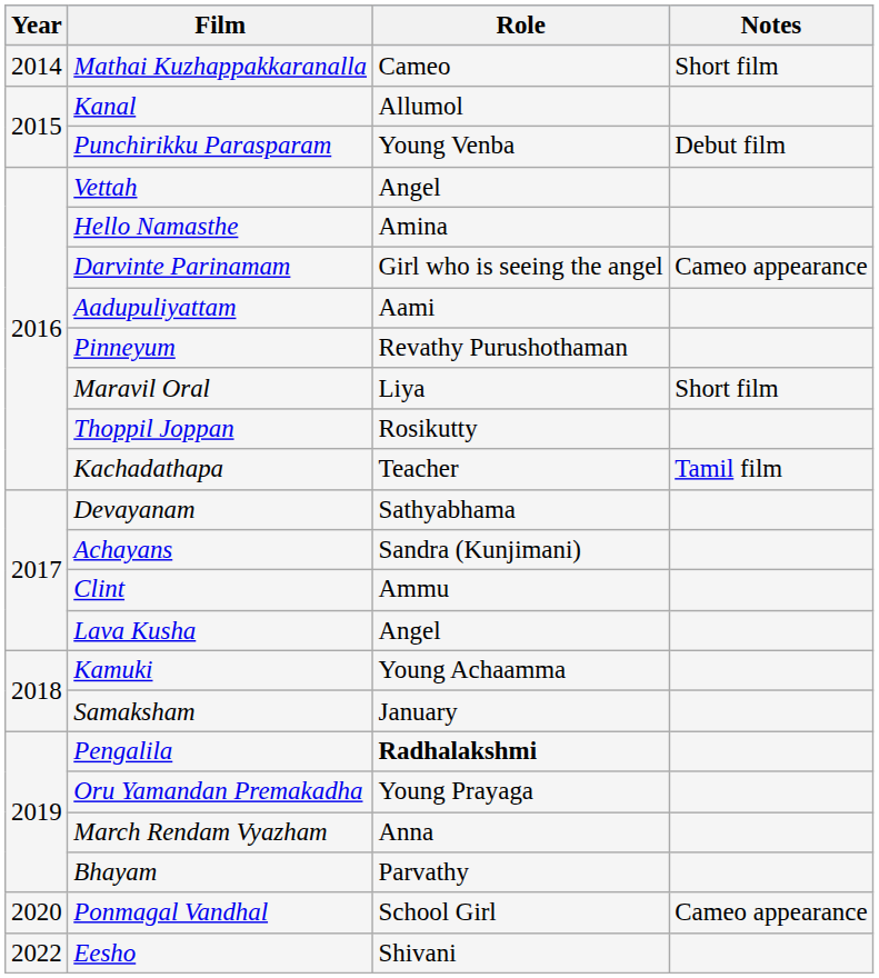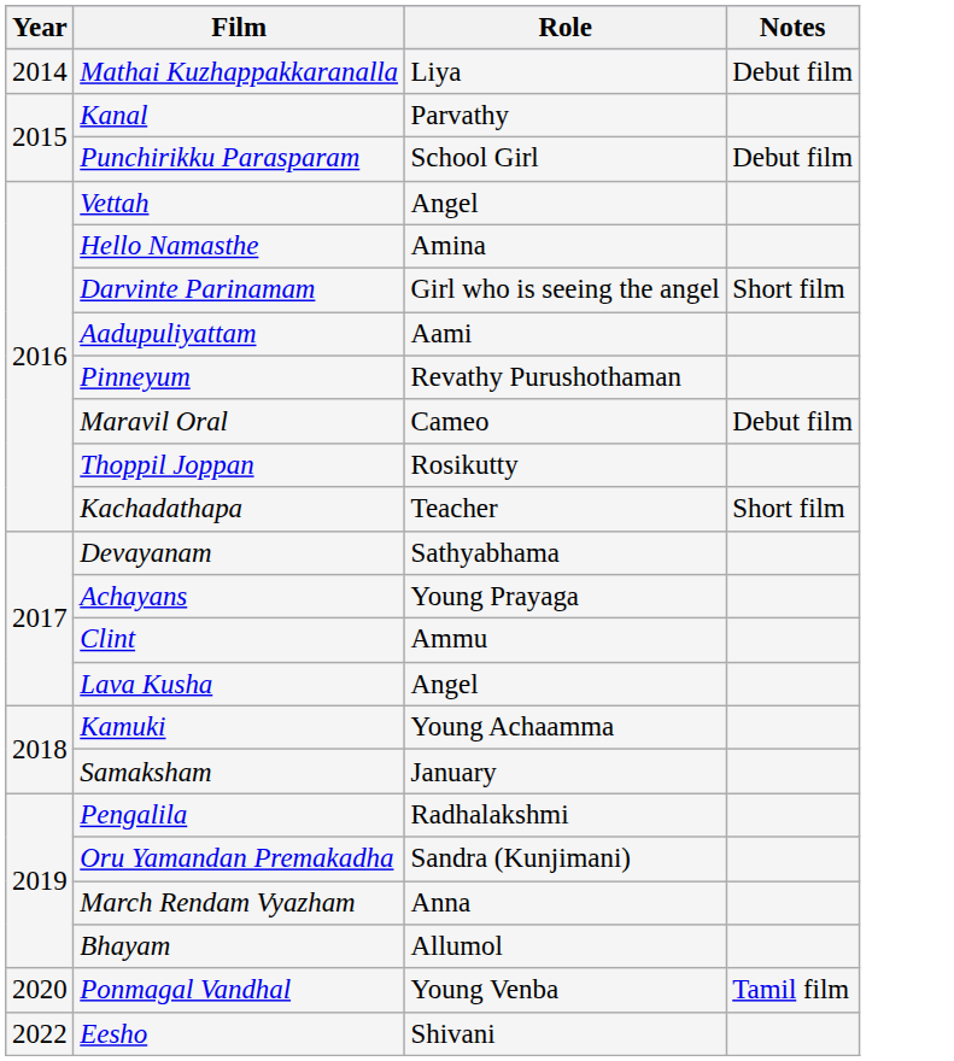 <table class="wikitable sortable" style="background:#f5f5f5;">
 <tr style="background:#B0C4DE;">
 <th>Year</th>
 <th>Film</th>
 <th>Role</th>
 <th>Notes</th>
 </tr>
 <tr>
 <td>2014</td>
 <td><em><a href='#'>Mathai Kuzhappakkaranalla</a></em></td>
-<td>Cameo</td>
-<td>Short film</td>
+<td>Liya</td>
+<td>Debut film</td>
 </tr>
 <tr>
 <td rowspan=2>2015</td>
 <td><em><a href='#'>Kanal</a></em></td>
-<td>Allumol</td>
+<td>Parvathy</td>
 <td></td>
 </tr>
 <tr>
 <td><em><a href='#'>Punchirikku Parasparam</a></em></td>
-<td>Young Venba</td>
+<td>School Girl</td>
 <td>Debut film</td>
 </tr>
 <tr>
 <td rowspan=8>2016</td>
 <td><em><a href='#'>Vettah</a></em></td>
 <td>Angel</td>
 <td></td>
 </tr>
 <tr>
 <td><em><a href='#'>Hello Namasthe</a></em></td>
 <td>Amina</td>
 <td></td>
 </tr>
 <tr>
 <td><em><a href='#'>Darvinte Parinamam</a></em></td>
 <td>Girl who is seeing the angel</td>
-<td>Cameo appearance</td>
+<td>Short film</td>
 </tr>
 <tr>
 <td><em><a href='#'>Aadupuliyattam</a></em></td>
 <td>Aami</td>
 <td></td>
 </tr>
 <tr>
 <td><em><a href='#'>Pinneyum</a></em></td>
 <td>Revathy Purushothaman</td>
 <td></td>
 </tr>
 <tr>
 <td><em>Maravil Oral</em></td>
-<td>Liya</td>
-<td>Short film</td>
+<td>Cameo</td>
+<td>Debut film</td>
 </tr>
 <tr>
 <td><em><a href='#'>Thoppil Joppan</a></em></td>
 <td>Rosikutty</td>
 <td></td>
 </tr>
 <tr>
 <td><em>Kachadathapa</em></td>
 <td>Teacher</td>
-<td><a href='#'>Tamil</a> film</td>
+<td>Short film</td>
 </tr>
 <tr>
 <td rowspan =4>2017</td>
 <td><em>Devayanam</em></td>
 <td>Sathyabhama</td>
 <td></td>
 </tr>
 <tr>
 <td><em><a href='#'>Achayans</a></em></td>
-<td>Sandra (Kunjimani)</td>
+<td>Young Prayaga</td>
 <td></td>
 </tr>
 <tr>
 <td><em><a href='#'>Clint</a></em></td>
 <td>Ammu</td>
 <td></td>
 </tr>
 <tr>
 <td><em><a href='#'>Lava Kusha</a></em></td>
 <td>Angel</td>
 <td></td>
 </tr>
 <tr>
 <td rowspan=2>2018</td>
 <td><em><a href='#'>Kamuki</a></em></td>
 <td>Young Achaamma</td>
 <td></td>
 </tr>
 <tr>
 <td><em>Samaksham</em></td>
 <td>January</td>
 <td></td>
 </tr>
 <tr>
 <td Rowspan=4>2019</td>
 <td><em><a href='#'>Pengalila</a></em></td>
-<td><strong>Radhalakshmi</strong></td>
+<td>Radhalakshmi</td>
 <td></td>
 </tr>
 <tr>
 <td><em><a href='#'>Oru Yamandan Premakadha</a></em></td>
-<td>Young Prayaga</td>
+<td>Sandra (Kunjimani)</td>
 <td></td>
 </tr>
 <tr>
 <td><em>March Rendam Vyazham</em></td>
 <td>Anna</td>
 <td></td>
 </tr>
 <tr>
 <td><em>Bhayam</em></td>
-<td>Parvathy</td>
+<td>Allumol</td>
 <td></td>
 </tr>
 <tr>
 <td>2020</td>
 <td><em><a href='#'>Ponmagal Vandhal</a></em></td>
-<td>School Girl</td>
-<td>Cameo appearance</td>
+<td>Young Venba</td>
+<td><a href='#'>Tamil</a> film</td>
 </tr>
 <tr>
 <td>2022</td>
 <td><em><a href='#'>Eesho</a></em></td>
 <td>Shivani</td>
 <td></td>
 </tr>
 <tr>
 </tr>
 </table>
